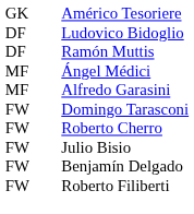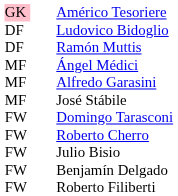 <table style="font-size:90%; margin:0.2em auto;" cellspacing="0" cellpadding="0">
 <tr>
 <th width="25"></th>
 <th width="25"></th>
 </tr>
 <tr>
-<td>GK</td>
+<td style="background: pink;">GK</td>
 <td></td>
 <td> <a href='#'>Américo Tesoriere</a></td>
 </tr>
 <tr>
 <td>DF</td>
 <td></td>
 <td> <a href='#'>Ludovico Bidoglio</a></td>
 </tr>
 <tr>
 <td>DF</td>
 <td></td>
 <td> <a href='#'>Ramón Muttis</a></td>
 </tr>
 <tr>
 <td>MF</td>
 <td></td>
 <td> <a href='#'>Ángel Médici</a></td>
 </tr>
 <tr>
 <td>MF</td>
 <td></td>
 <td> <a href='#'>Alfredo Garasini</a></td>
+</tr>
+<tr>
+<td>MF</td>
+<td></td>
+<td> José Stábile</td>
 </tr>
 <tr>
 <td>FW</td>
 <td></td>
 <td> <a href='#'>Domingo Tarasconi</a></td>
 </tr>
 <tr>
 <td>FW</td>
 <td></td>
 <td> <a href='#'>Roberto Cherro</a></td>
 </tr>
 <tr>
 <td>FW</td>
 <td></td>
 <td> Julio Bisio</td>
 </tr>
 <tr>
 <td>FW</td>
 <td></td>
 <td> Benjamín Delgado</td>
 </tr>
 <tr>
 <td>FW</td>
 <td></td>
 <td> Roberto Filiberti</td>
 </tr>
 </table>
